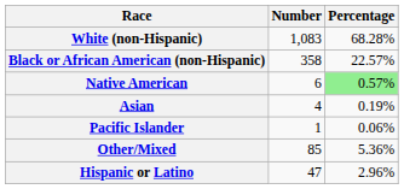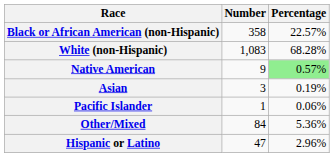 <table class="wikitable" style="text-align:right">
 <tr>
 <th scope="col">Race</th>
 <th scope="col">Number</th>
 <th scope="col">Percentage</th>
 </tr>
 <tr>
+<th scope="row"><a href='#'>Black or African American</a> (non-Hispanic)</th>
+<td>358</td>
+<td>22.57%</td>
+</tr>
+<tr>
 <th scope="row"><a href='#'>White</a> (non-Hispanic)</th>
 <td>1,083</td>
 <td>68.28%</td>
 </tr>
 <tr>
-<th scope="row"><a href='#'>Black or African American</a> (non-Hispanic)</th>
-<td>358</td>
-<td>22.57%</td>
-</tr>
-<tr>
 <th scope="row"><a href='#'>Native American</a></th>
-<td>6</td>
+<td>9</td>
 <td style="background: lightgreen;">0.57%</td>
 </tr>
 <tr>
 <th scope="row"><a href='#'>Asian</a></th>
-<td>4</td>
+<td>3</td>
 <td>0.19%</td>
 </tr>
 <tr>
 <th scope="row"><a href='#'>Pacific Islander</a></th>
 <td>1</td>
 <td>0.06%</td>
 </tr>
 <tr>
 <th scope="row"><a href='#'>Other/Mixed</a></th>
-<td>85</td>
+<td>84</td>
 <td>5.36%</td>
 </tr>
 <tr>
 <th scope="row"><a href='#'>Hispanic</a> or <a href='#'>Latino</a></th>
 <td>47</td>
 <td>2.96%</td>
 </tr>
 </table>
